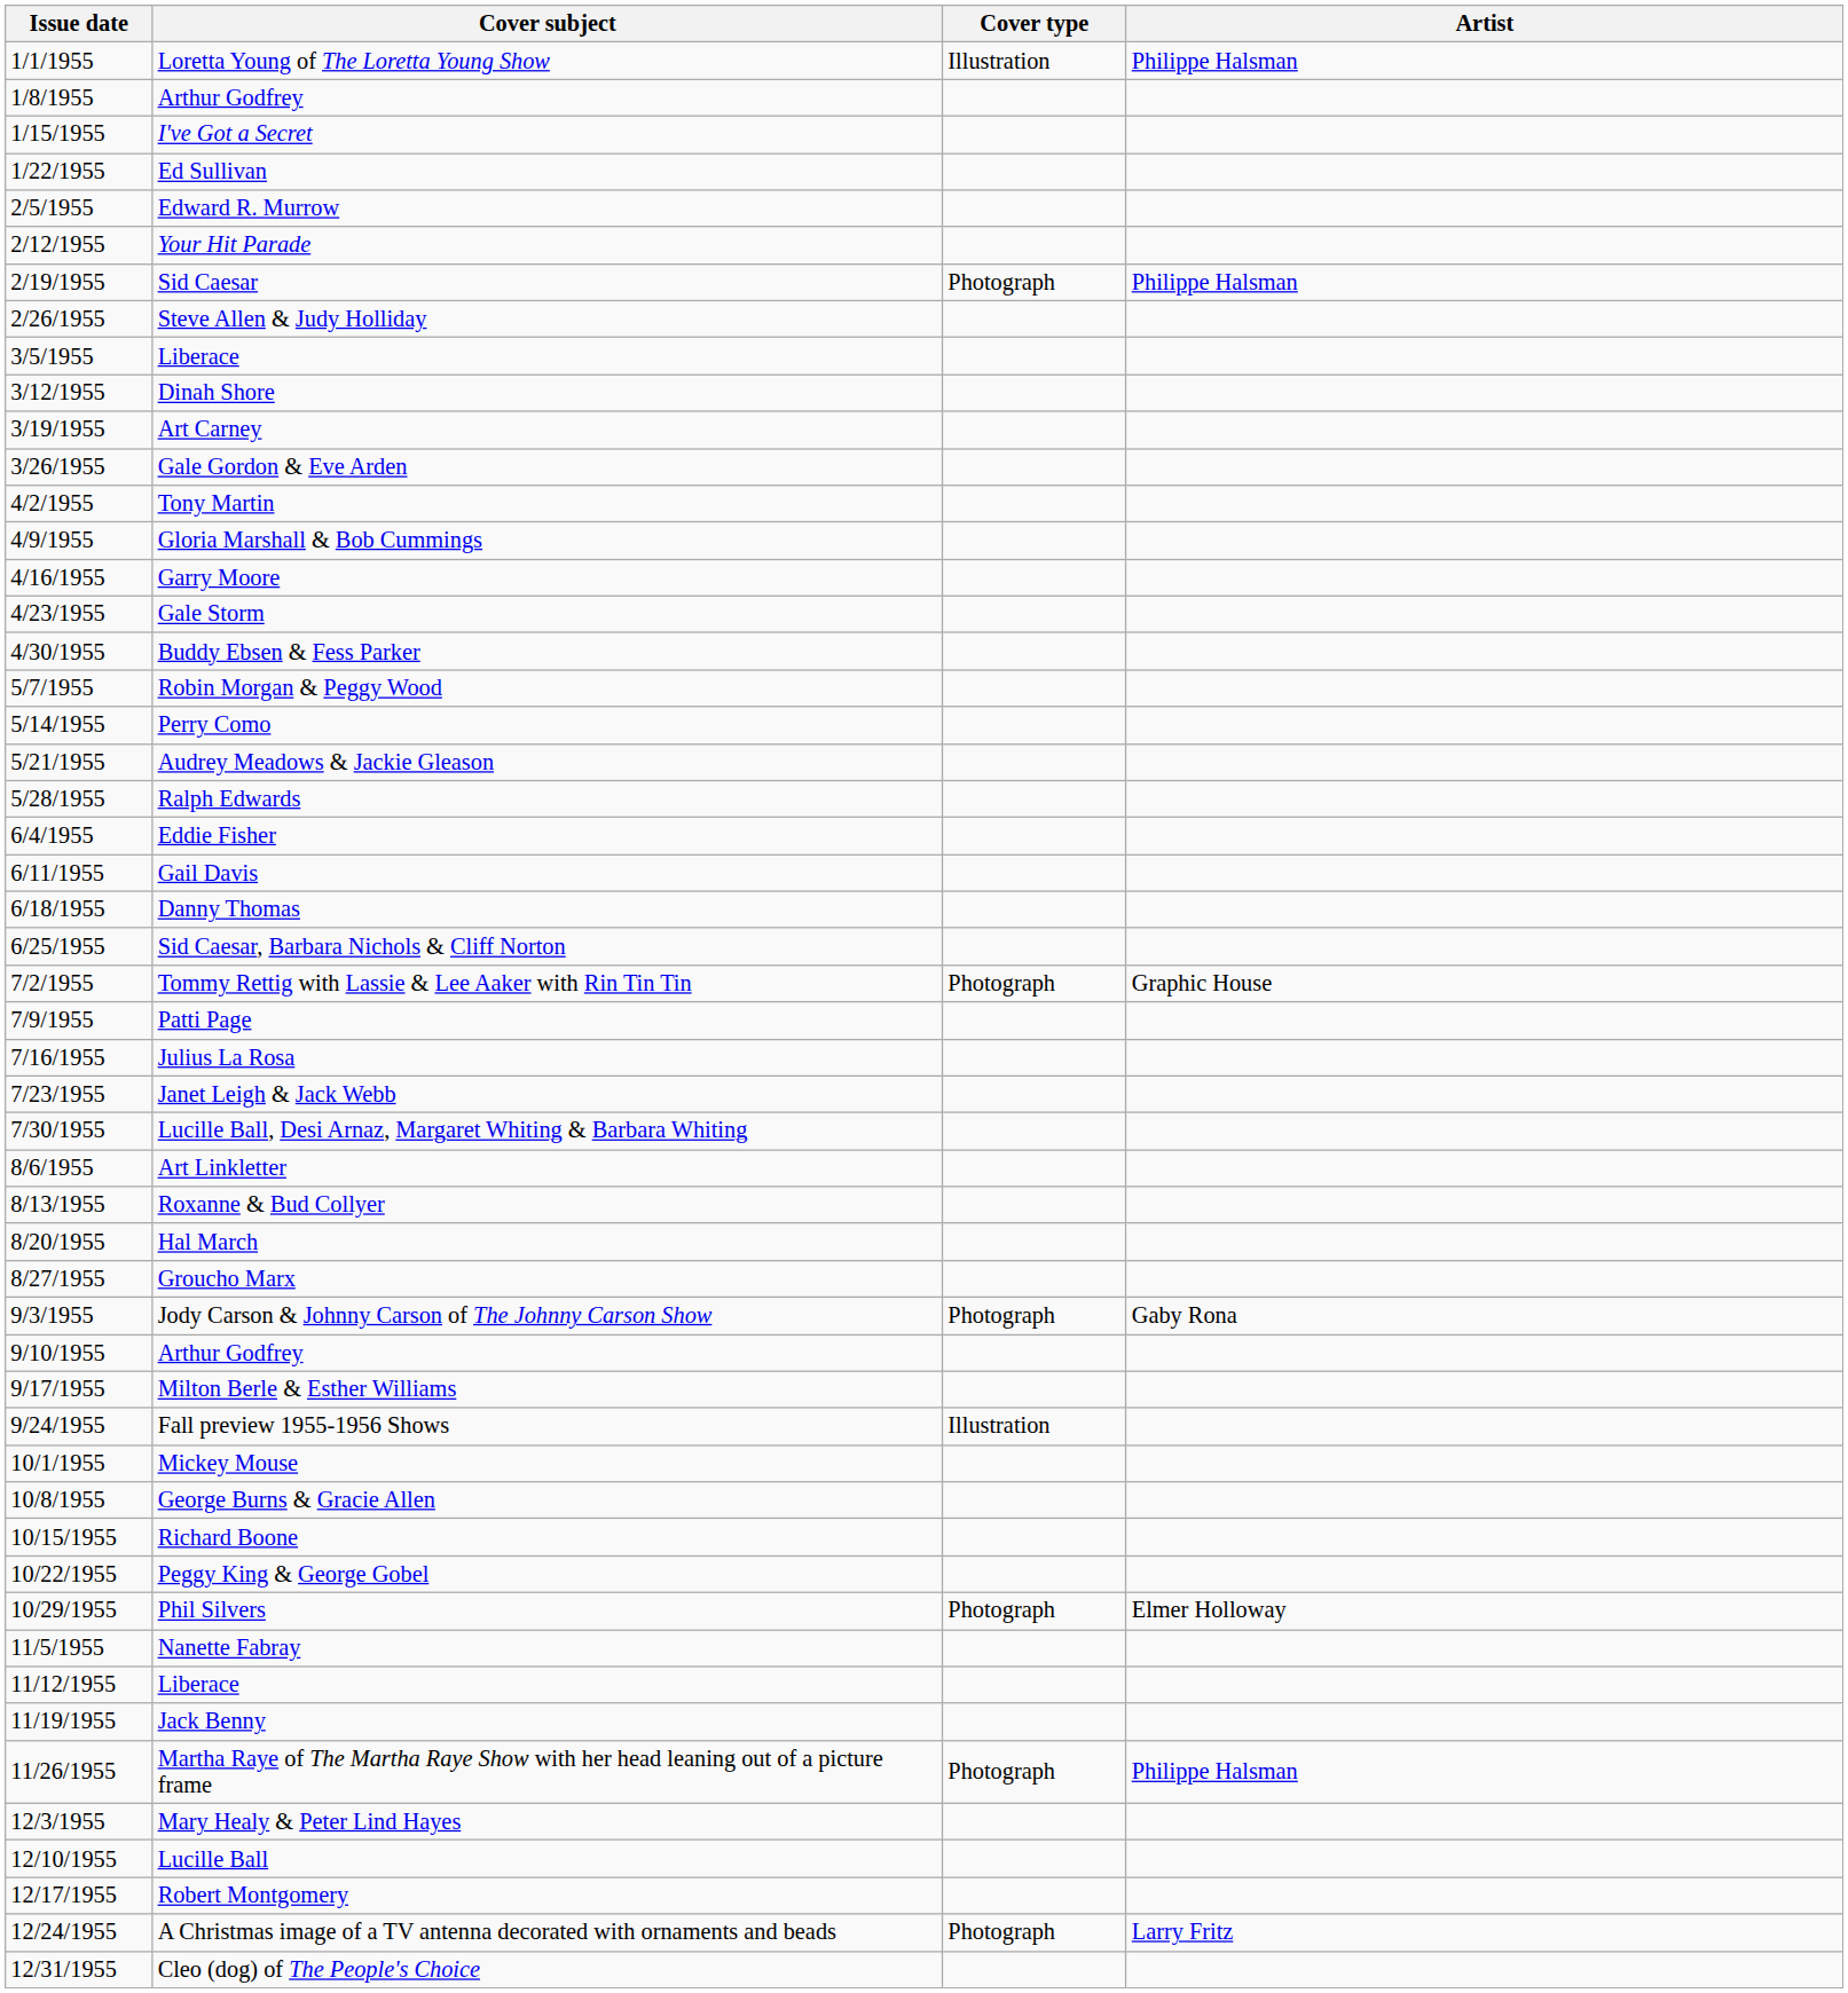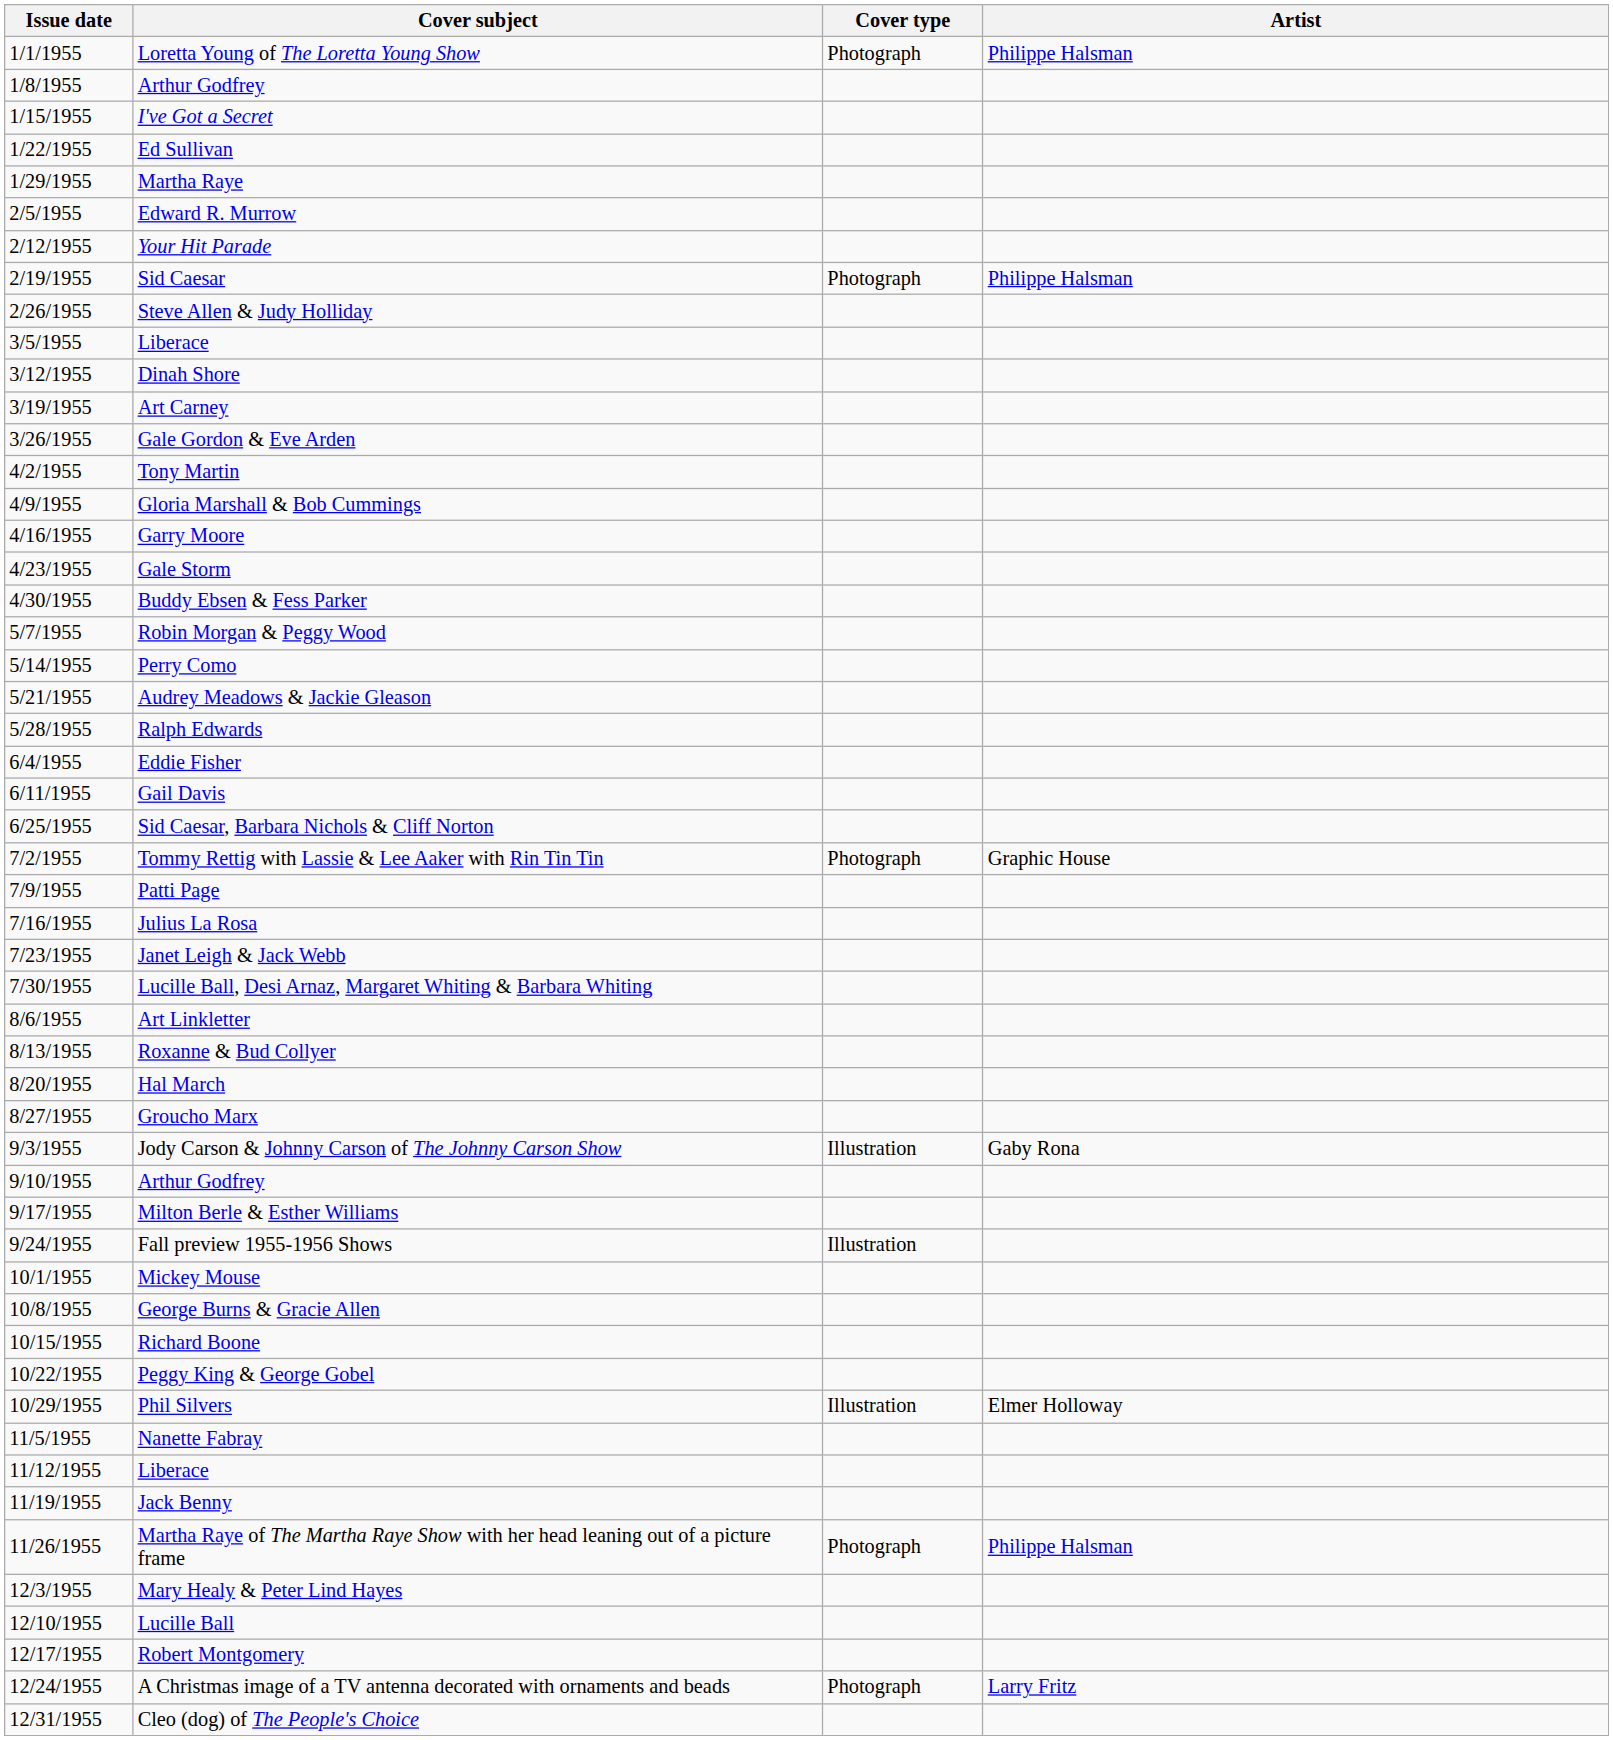 <table class="wikitable sortable" width=100% style="font-size:100%;">
 <tr>
 <th width=8%>Issue date</th>
 <th width=43%>Cover subject</th>
 <th width=10%>Cover type</th>
 <th width=39%>Artist</th>
 </tr>
 <tr>
 <td>1/1/1955</td>
 <td><a href='#'>Loretta Young</a> of <em><a href='#'>The Loretta Young Show</a></em></td>
-<td>Illustration</td>
+<td>Photograph</td>
 <td><a href='#'>Philippe Halsman</a></td>
 </tr>
 <tr>
 <td>1/8/1955</td>
 <td><a href='#'>Arthur Godfrey</a></td>
 <td></td>
 <td></td>
 </tr>
 <tr>
 <td>1/15/1955</td>
 <td><em><a href='#'>I've Got a Secret</a></em></td>
 <td></td>
 <td></td>
 </tr>
 <tr>
 <td>1/22/1955</td>
 <td><a href='#'>Ed Sullivan</a></td>
+<td></td>
+<td></td>
+</tr>
+<tr>
+<td>1/29/1955</td>
+<td><a href='#'>Martha Raye</a></td>
 <td></td>
 <td></td>
 </tr>
 <tr>
 <td>2/5/1955</td>
 <td><a href='#'>Edward R. Murrow</a></td>
 <td></td>
 <td></td>
 </tr>
 <tr>
 <td>2/12/1955</td>
 <td><em><a href='#'>Your Hit Parade</a></em></td>
 <td></td>
 <td></td>
 </tr>
 <tr>
 <td>2/19/1955</td>
 <td><a href='#'>Sid Caesar</a></td>
 <td>Photograph</td>
 <td><a href='#'>Philippe Halsman</a></td>
 </tr>
 <tr>
 <td>2/26/1955</td>
 <td><a href='#'>Steve Allen</a> & <a href='#'>Judy Holliday</a></td>
 <td></td>
 <td></td>
 </tr>
 <tr>
 <td>3/5/1955</td>
 <td><a href='#'>Liberace</a></td>
 <td></td>
 <td></td>
 </tr>
 <tr>
 <td>3/12/1955</td>
 <td><a href='#'>Dinah Shore</a></td>
 <td></td>
 <td></td>
 </tr>
 <tr>
 <td>3/19/1955</td>
 <td><a href='#'>Art Carney</a></td>
 <td></td>
 <td></td>
 </tr>
 <tr>
 <td>3/26/1955</td>
 <td><a href='#'>Gale Gordon</a> & <a href='#'>Eve Arden</a></td>
 <td></td>
 <td></td>
 </tr>
 <tr>
 <td>4/2/1955</td>
 <td><a href='#'>Tony Martin</a></td>
 <td></td>
 <td></td>
 </tr>
 <tr>
 <td>4/9/1955</td>
 <td><a href='#'>Gloria Marshall</a> & <a href='#'>Bob Cummings</a></td>
 <td></td>
 <td></td>
 </tr>
 <tr>
 <td>4/16/1955</td>
 <td><a href='#'>Garry Moore</a></td>
 <td></td>
 <td></td>
 </tr>
 <tr>
 <td>4/23/1955</td>
 <td><a href='#'>Gale Storm</a></td>
 <td></td>
 <td></td>
 </tr>
 <tr>
 <td>4/30/1955</td>
 <td><a href='#'>Buddy Ebsen</a> & <a href='#'>Fess Parker</a></td>
 <td></td>
 <td></td>
 </tr>
 <tr>
 <td>5/7/1955</td>
 <td><a href='#'>Robin Morgan</a> & <a href='#'>Peggy Wood</a></td>
 <td></td>
 <td></td>
 </tr>
 <tr>
 <td>5/14/1955</td>
 <td><a href='#'>Perry Como</a></td>
 <td></td>
 <td></td>
 </tr>
 <tr>
 <td>5/21/1955</td>
 <td><a href='#'>Audrey Meadows</a> & <a href='#'>Jackie Gleason</a></td>
 <td></td>
 <td></td>
 </tr>
 <tr>
 <td>5/28/1955</td>
 <td><a href='#'>Ralph Edwards</a></td>
 <td></td>
 <td></td>
 </tr>
 <tr>
 <td>6/4/1955</td>
 <td><a href='#'>Eddie Fisher</a></td>
 <td></td>
 <td></td>
 </tr>
 <tr>
 <td>6/11/1955</td>
 <td><a href='#'>Gail Davis</a></td>
 <td></td>
 <td></td>
 </tr>
 <tr>
-<td>6/18/1955</td>
-<td><a href='#'>Danny Thomas</a></td>
-<td></td>
-<td></td>
-</tr>
-<tr>
 <td>6/25/1955</td>
 <td><a href='#'>Sid Caesar</a>, <a href='#'>Barbara Nichols</a> & <a href='#'>Cliff Norton</a></td>
 <td></td>
 <td></td>
 </tr>
 <tr>
 <td>7/2/1955</td>
 <td><a href='#'>Tommy Rettig</a> with <a href='#'>Lassie</a> & <a href='#'>Lee Aaker</a> with <a href='#'>Rin Tin Tin</a></td>
 <td>Photograph</td>
 <td>Graphic House</td>
 </tr>
 <tr>
 <td>7/9/1955</td>
 <td><a href='#'>Patti Page</a></td>
 <td></td>
 <td></td>
 </tr>
 <tr>
 <td>7/16/1955</td>
 <td><a href='#'>Julius La Rosa</a></td>
 <td></td>
 <td></td>
 </tr>
 <tr>
 <td>7/23/1955</td>
 <td><a href='#'>Janet Leigh</a> & <a href='#'>Jack Webb</a></td>
 <td></td>
 <td></td>
 </tr>
 <tr>
 <td>7/30/1955</td>
 <td><a href='#'>Lucille Ball</a>, <a href='#'>Desi Arnaz</a>, <a href='#'>Margaret Whiting</a> & <a href='#'>Barbara Whiting</a></td>
 <td></td>
 <td></td>
 </tr>
 <tr>
 <td>8/6/1955</td>
 <td><a href='#'>Art Linkletter</a></td>
 <td></td>
 <td></td>
 </tr>
 <tr>
 <td>8/13/1955</td>
 <td><a href='#'>Roxanne</a> & <a href='#'>Bud Collyer</a></td>
 <td></td>
 <td></td>
 </tr>
 <tr>
 <td>8/20/1955</td>
 <td><a href='#'>Hal March</a></td>
 <td></td>
 <td></td>
 </tr>
 <tr>
 <td>8/27/1955</td>
 <td><a href='#'>Groucho Marx</a></td>
 <td></td>
 <td></td>
 </tr>
 <tr>
 <td>9/3/1955</td>
 <td>Jody Carson & <a href='#'>Johnny Carson</a> of <em><a href='#'>The Johnny Carson Show</a></em></td>
-<td>Photograph</td>
+<td>Illustration</td>
 <td>Gaby Rona</td>
 </tr>
 <tr>
 <td>9/10/1955</td>
 <td><a href='#'>Arthur Godfrey</a></td>
 <td></td>
 <td></td>
 </tr>
 <tr>
 <td>9/17/1955</td>
 <td><a href='#'>Milton Berle</a> & <a href='#'>Esther Williams</a></td>
 <td></td>
 <td></td>
 </tr>
 <tr>
 <td>9/24/1955</td>
 <td>Fall preview 1955-1956 Shows</td>
 <td>Illustration</td>
 <td></td>
 </tr>
 <tr>
 <td>10/1/1955</td>
 <td><a href='#'>Mickey Mouse</a></td>
 <td></td>
 <td></td>
 </tr>
 <tr>
 <td>10/8/1955</td>
 <td><a href='#'>George Burns</a> & <a href='#'>Gracie Allen</a></td>
 <td></td>
 <td></td>
 </tr>
 <tr>
 <td>10/15/1955</td>
 <td><a href='#'>Richard Boone</a></td>
 <td></td>
 <td></td>
 </tr>
 <tr>
 <td>10/22/1955</td>
 <td><a href='#'>Peggy King</a> & <a href='#'>George Gobel</a></td>
 <td></td>
 <td></td>
 </tr>
 <tr>
 <td>10/29/1955</td>
 <td><a href='#'>Phil Silvers</a></td>
-<td>Photograph</td>
+<td>Illustration</td>
 <td>Elmer Holloway</td>
 </tr>
 <tr>
 <td>11/5/1955</td>
 <td><a href='#'>Nanette Fabray</a></td>
 <td></td>
 <td></td>
 </tr>
 <tr>
 <td>11/12/1955</td>
 <td><a href='#'>Liberace</a></td>
 <td></td>
 <td></td>
 </tr>
 <tr>
 <td>11/19/1955</td>
 <td><a href='#'>Jack Benny</a></td>
 <td></td>
 <td></td>
 </tr>
 <tr>
 <td>11/26/1955</td>
 <td><a href='#'>Martha Raye</a> of <em>The Martha Raye Show</em> with her head leaning out of a picture frame</td>
 <td>Photograph</td>
 <td><a href='#'>Philippe Halsman</a></td>
 </tr>
 <tr>
 <td>12/3/1955</td>
 <td><a href='#'>Mary Healy</a> & <a href='#'>Peter Lind Hayes</a></td>
 <td></td>
 <td></td>
 </tr>
 <tr>
 <td>12/10/1955</td>
 <td><a href='#'>Lucille Ball</a></td>
 <td></td>
 <td></td>
 </tr>
 <tr>
 <td>12/17/1955</td>
 <td><a href='#'>Robert Montgomery</a></td>
 <td></td>
 <td></td>
 </tr>
 <tr>
 <td>12/24/1955</td>
 <td>A Christmas image of a TV antenna decorated with ornaments and beads</td>
 <td>Photograph</td>
 <td><a href='#'>Larry Fritz</a></td>
 </tr>
 <tr>
 <td>12/31/1955</td>
 <td>Cleo (dog) of <em><a href='#'>The People's Choice</a></em></td>
 <td></td>
 <td></td>
 </tr>
 </table>
